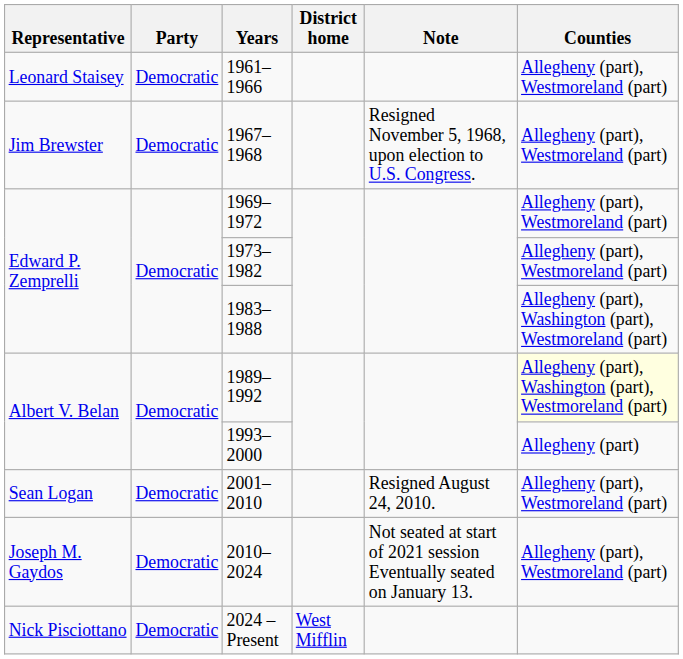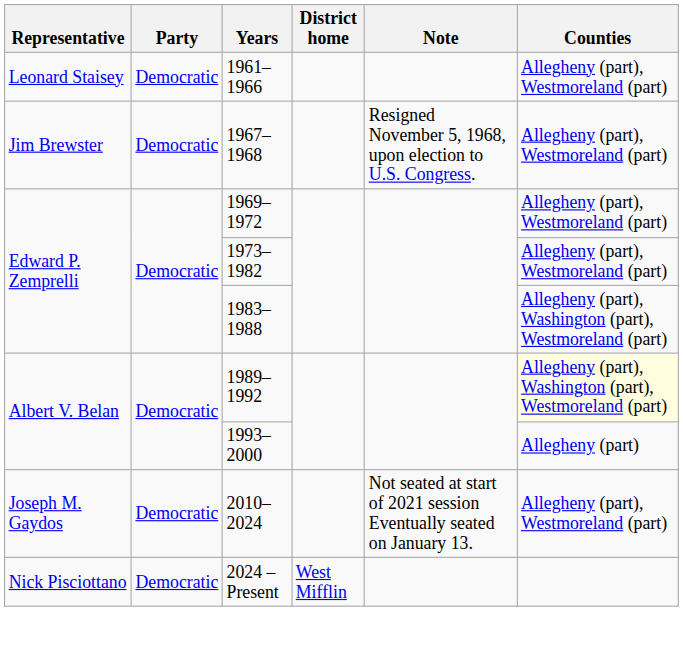 <table class=wikitable>
 <tr valign=bottom>
 <th>Representative</th>
 <th>Party</th>
 <th>Years</th>
 <th>District home</th>
 <th>Note</th>
 <th>Counties</th>
 </tr>
 <tr>
 <td><a href='#'>Leonard Staisey</a></td>
 <td><a href='#'>Democratic</a></td>
 <td>1961–1966</td>
 <td></td>
 <td></td>
 <td><a href='#'>Allegheny</a> (part), <a href='#'>Westmoreland</a> (part)</td>
 </tr>
 <tr>
 <td><a href='#'>Jim Brewster</a></td>
 <td><a href='#'>Democratic</a></td>
 <td>1967–1968</td>
 <td></td>
 <td>Resigned November 5, 1968, upon election to <a href='#'>U.S. Congress</a>.</td>
 <td><a href='#'>Allegheny</a> (part), <a href='#'>Westmoreland</a> (part)</td>
 </tr>
 <tr>
 <td rowspan=3><a href='#'>Edward P. Zemprelli</a></td>
 <td rowspan=3><a href='#'>Democratic</a></td>
 <td>1969–1972</td>
 <td rowspan=3> </td>
 <td rowspan=3> </td>
 <td><a href='#'>Allegheny</a> (part), <a href='#'>Westmoreland</a> (part)</td>
 </tr>
 <tr>
 <td>1973–1982</td>
 <td><a href='#'>Allegheny</a> (part), <a href='#'>Westmoreland</a> (part)</td>
 </tr>
 <tr>
 <td>1983–1988</td>
 <td><a href='#'>Allegheny</a> (part), <a href='#'>Washington</a> (part), <a href='#'>Westmoreland</a> (part)</td>
 </tr>
 <tr>
 <td rowspan=2><a href='#'>Albert V. Belan</a></td>
 <td rowspan=2><a href='#'>Democratic</a></td>
 <td>1989–1992</td>
 <td rowspan=2> </td>
 <td rowspan=2> </td>
 <td style="background: lightyellow;"><a href='#'>Allegheny</a> (part), <a href='#'>Washington</a> (part), <a href='#'>Westmoreland</a> (part)</td>
 </tr>
 <tr>
 <td>1993–2000</td>
 <td><a href='#'>Allegheny</a> (part)</td>
 </tr>
 <tr>
-<td><a href='#'>Sean Logan</a></td>
-<td><a href='#'>Democratic</a></td>
-<td>2001–2010</td>
-<td></td>
-<td>Resigned August 24, 2010.</td>
-<td><a href='#'>Allegheny</a> (part), <a href='#'>Westmoreland</a> (part)</td>
-</tr>
-<tr>
 <td><a href='#'>Joseph M. Gaydos</a></td>
 <td><a href='#'>Democratic</a></td>
 <td>2010–2024</td>
 <td></td>
 <td>Not seated at start of 2021 session Eventually seated on January 13.</td>
 <td><a href='#'>Allegheny</a> (part), <a href='#'>Westmoreland</a> (part)</td>
 </tr>
 <tr>
 <td><a href='#'>Nick Pisciottano</a></td>
 <td><a href='#'>Democratic</a></td>
 <td>2024 – Present</td>
 <td><a href='#'>West Mifflin</a></td>
 <td></td>
 <td></td>
 </tr>
 </table>
